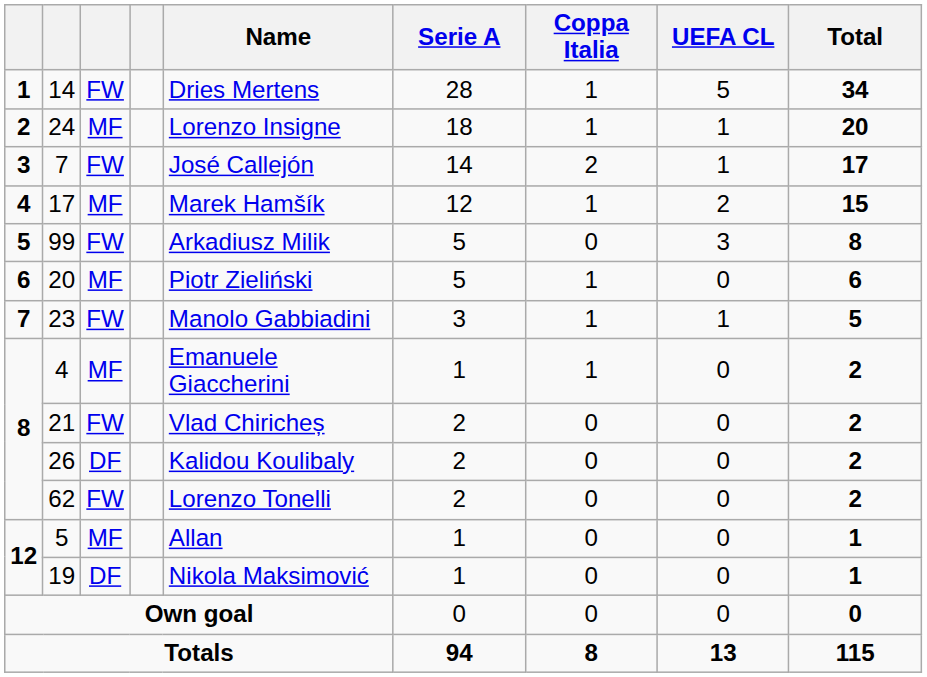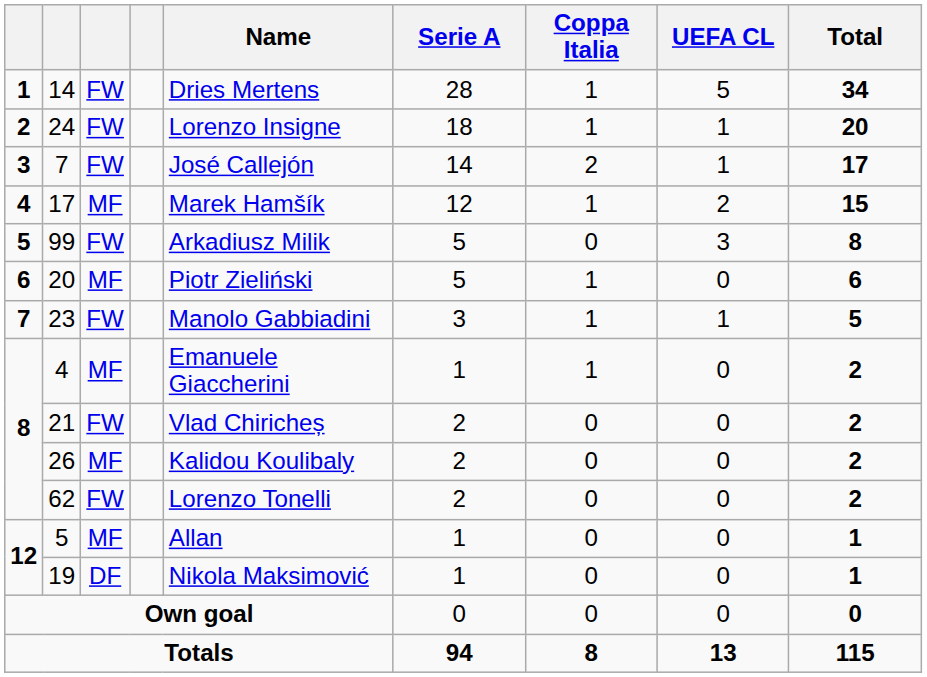 <table class="wikitable" style="text-align:center">
 <tr>
 <th width=15></th>
 <th width=15></th>
 <th width=15></th>
 <th width=15></th>
 <th width=145>Name</th>
 <th width=80><a href='#'>Serie A</a></th>
 <th width=80><a href='#'>Coppa Italia</a></th>
 <th width=80><a href='#'>UEFA CL</a></th>
 <th width=80>Total</th>
 </tr>
 <tr>
 <td><strong>1</strong></td>
 <td>14</td>
 <td><a href='#'>FW</a></td>
 <td></td>
 <td align=left><a href='#'>Dries Mertens</a></td>
 <td>28</td>
 <td>1</td>
 <td>5</td>
 <td><strong>34</strong></td>
 </tr>
 <tr>
 <td><strong>2</strong></td>
 <td>24</td>
-<td><a href='#'>MF</a></td>
+<td><a href='#'>FW</a></td>
 <td></td>
 <td align=left><a href='#'>Lorenzo Insigne</a></td>
 <td>18</td>
 <td>1</td>
 <td>1</td>
 <td><strong>20</strong></td>
 </tr>
 <tr>
 <td><strong>3</strong></td>
 <td>7</td>
 <td><a href='#'>FW</a></td>
 <td></td>
 <td align=left><a href='#'>José Callejón</a></td>
 <td>14</td>
 <td>2</td>
 <td>1</td>
 <td><strong>17</strong></td>
 </tr>
 <tr>
 <td><strong>4</strong></td>
 <td>17</td>
 <td><a href='#'>MF</a></td>
 <td></td>
 <td align=left><a href='#'>Marek Hamšík</a></td>
 <td>12</td>
 <td>1</td>
 <td>2</td>
 <td><strong>15</strong></td>
 </tr>
 <tr>
 <td><strong>5</strong></td>
 <td>99</td>
 <td><a href='#'>FW</a></td>
 <td></td>
 <td align=left><a href='#'>Arkadiusz Milik</a></td>
 <td>5</td>
 <td>0</td>
 <td>3</td>
 <td><strong>8</strong></td>
 </tr>
 <tr>
 <td><strong>6</strong></td>
 <td>20</td>
 <td><a href='#'>MF</a></td>
 <td></td>
 <td align=left><a href='#'>Piotr Zieliński</a></td>
 <td>5</td>
 <td>1</td>
 <td>0</td>
 <td><strong>6</strong></td>
 </tr>
 <tr>
 <td><strong>7</strong></td>
 <td>23</td>
 <td><a href='#'>FW</a></td>
 <td></td>
 <td align=left><a href='#'>Manolo Gabbiadini</a></td>
 <td>3</td>
 <td>1</td>
 <td>1</td>
 <td><strong>5</strong></td>
 </tr>
 <tr>
 <td rowspan=4><strong>8</strong></td>
 <td>4</td>
 <td><a href='#'>MF</a></td>
 <td></td>
 <td align=left><a href='#'>Emanuele Giaccherini</a></td>
 <td>1</td>
 <td>1</td>
 <td>0</td>
 <td><strong>2</strong></td>
 </tr>
 <tr>
 <td>21</td>
 <td><a href='#'>FW</a></td>
 <td></td>
 <td align=left><a href='#'>Vlad Chiricheș</a></td>
 <td>2</td>
 <td>0</td>
 <td>0</td>
 <td><strong>2</strong></td>
 </tr>
 <tr>
 <td>26</td>
-<td><a href='#'>DF</a></td>
+<td><a href='#'>MF</a></td>
 <td></td>
 <td align=left><a href='#'>Kalidou Koulibaly</a></td>
 <td>2</td>
 <td>0</td>
 <td>0</td>
 <td><strong>2</strong></td>
 </tr>
 <tr>
 <td>62</td>
 <td><a href='#'>FW</a></td>
 <td></td>
 <td align=left><a href='#'>Lorenzo Tonelli</a></td>
 <td>2</td>
 <td>0</td>
 <td>0</td>
 <td><strong>2</strong></td>
 </tr>
 <tr>
 <td rowspan=2><strong>12</strong></td>
 <td>5</td>
 <td><a href='#'>MF</a></td>
 <td></td>
 <td align=left><a href='#'>Allan</a></td>
 <td>1</td>
 <td>0</td>
 <td>0</td>
 <td><strong>1</strong></td>
 </tr>
 <tr>
 <td>19</td>
 <td><a href='#'>DF</a></td>
 <td></td>
 <td align=left><a href='#'>Nikola Maksimović</a></td>
 <td>1</td>
 <td>0</td>
 <td>0</td>
 <td><strong>1</strong></td>
 </tr>
 <tr>
 <td colspan=5><strong>Own goal</strong></td>
 <td>0</td>
 <td>0</td>
 <td>0</td>
 <td><strong>0</strong></td>
 </tr>
 <tr>
 <td colspan=5><strong>Totals</strong></td>
 <td><strong>94</strong></td>
 <td><strong>8</strong></td>
 <td><strong>13</strong></td>
 <td><strong>115</strong></td>
 </tr>
 </table>
